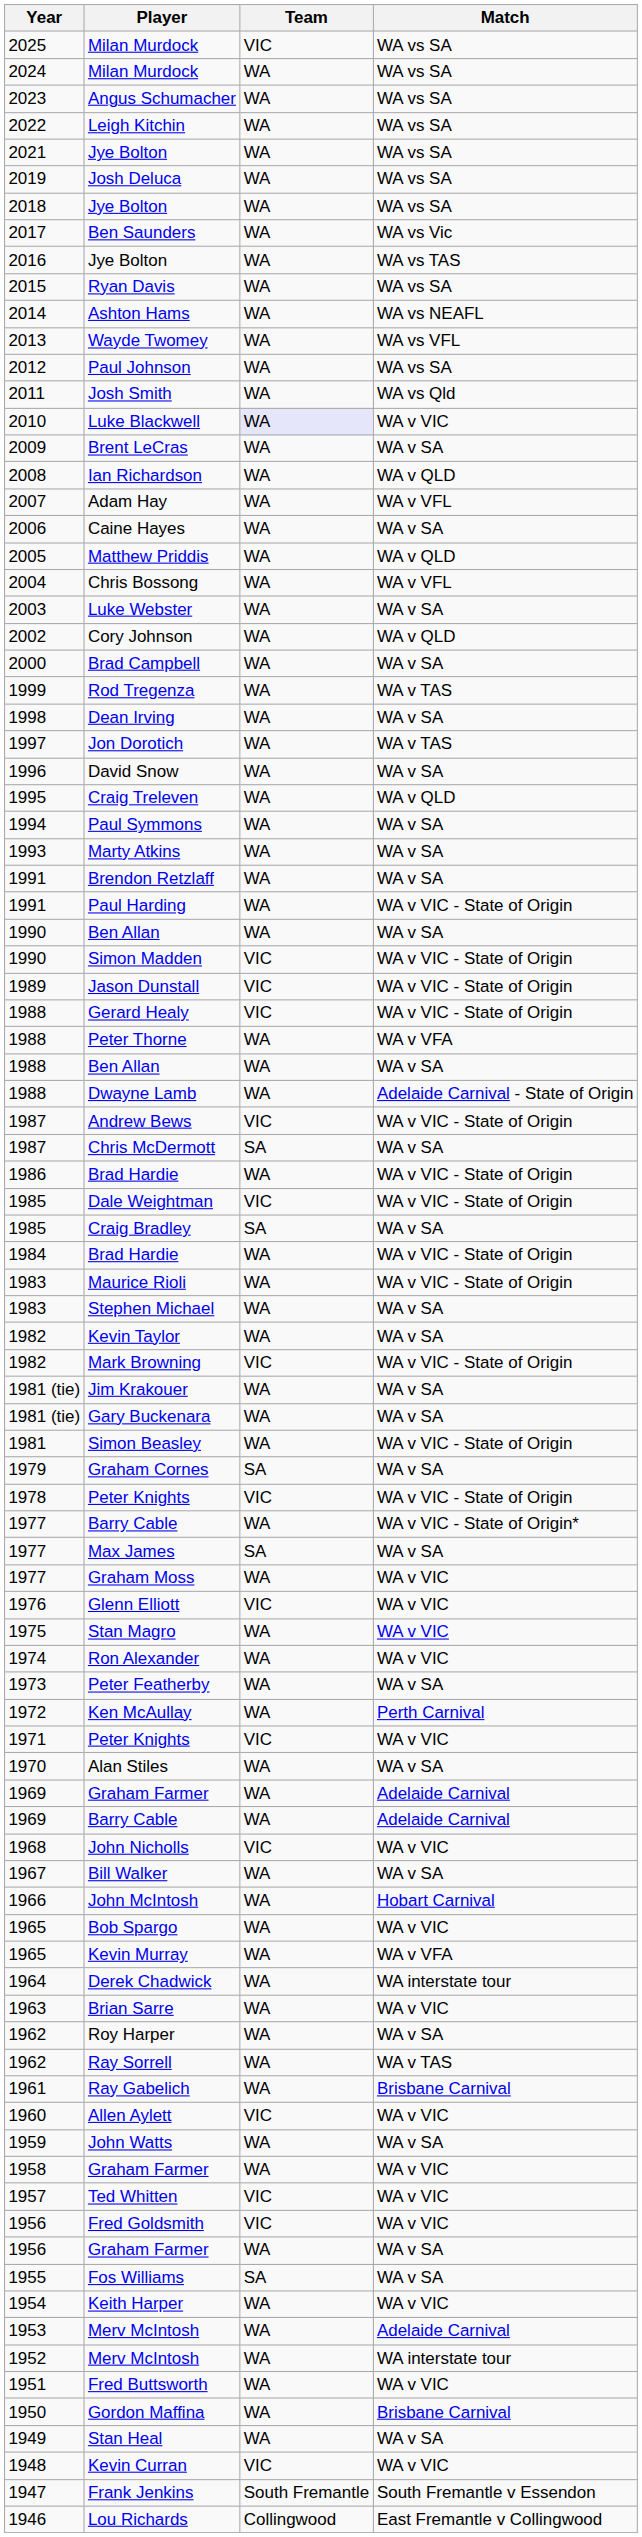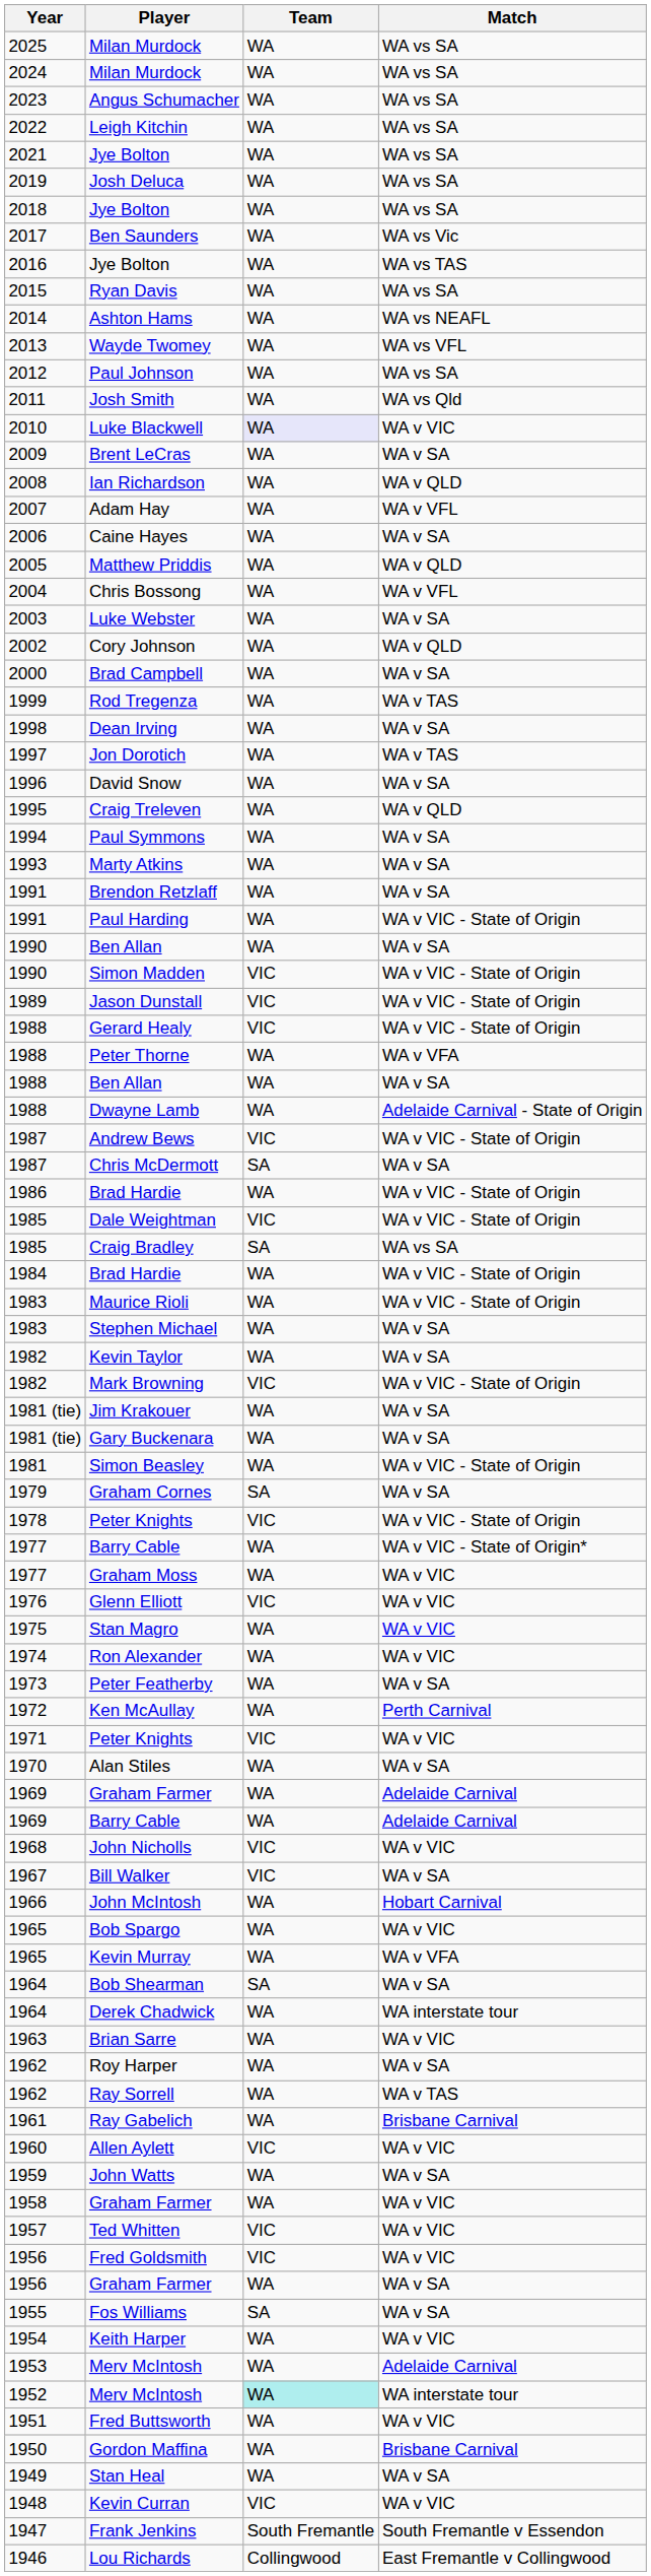 <table class="wikitable">
 <tr>
 <th>Year</th>
 <th>Player</th>
 <th>Team</th>
 <th>Match</th>
 </tr>
 <tr>
 <td>2025</td>
 <td><a href='#'>Milan Murdock</a></td>
-<td>VIC</td>
+<td>WA</td>
 <td>WA vs SA</td>
 </tr>
 <tr>
 <td>2024</td>
 <td><a href='#'>Milan Murdock</a></td>
 <td>WA</td>
 <td>WA vs SA</td>
 </tr>
 <tr>
 <td>2023</td>
 <td><a href='#'>Angus Schumacher</a></td>
 <td>WA</td>
 <td>WA vs SA</td>
 </tr>
 <tr>
 <td>2022</td>
 <td><a href='#'>Leigh Kitchin</a></td>
 <td>WA</td>
 <td>WA vs SA</td>
 </tr>
 <tr>
 <td>2021</td>
 <td><a href='#'>Jye Bolton</a></td>
 <td>WA</td>
 <td>WA vs SA</td>
 </tr>
 <tr>
 <td>2019</td>
 <td><a href='#'>Josh Deluca</a></td>
 <td>WA</td>
 <td>WA vs SA</td>
 </tr>
 <tr>
 <td>2018</td>
 <td><a href='#'>Jye Bolton</a></td>
 <td>WA</td>
 <td>WA vs SA</td>
 </tr>
 <tr>
 <td>2017</td>
 <td><a href='#'>Ben Saunders</a></td>
 <td>WA</td>
 <td>WA vs Vic</td>
 </tr>
 <tr>
 <td>2016</td>
 <td>Jye Bolton</td>
 <td>WA</td>
 <td>WA vs TAS</td>
 </tr>
 <tr>
 <td>2015</td>
 <td><a href='#'>Ryan Davis</a></td>
 <td>WA</td>
 <td>WA vs SA</td>
 </tr>
 <tr>
 <td>2014</td>
 <td><a href='#'>Ashton Hams</a></td>
 <td>WA</td>
 <td>WA vs NEAFL</td>
 </tr>
 <tr>
 <td>2013</td>
 <td><a href='#'>Wayde Twomey</a></td>
 <td>WA</td>
 <td>WA vs VFL</td>
 </tr>
 <tr>
 <td>2012</td>
 <td><a href='#'>Paul Johnson</a></td>
 <td>WA</td>
 <td>WA vs SA</td>
 </tr>
 <tr>
 <td>2011</td>
 <td><a href='#'>Josh Smith</a></td>
 <td>WA</td>
 <td>WA vs Qld</td>
 </tr>
 <tr>
 <td>2010</td>
 <td><a href='#'>Luke Blackwell</a></td>
 <td style="background: lavender;">WA</td>
 <td>WA v VIC</td>
 </tr>
 <tr>
 <td>2009</td>
 <td><a href='#'>Brent LeCras</a></td>
 <td>WA</td>
 <td>WA v SA</td>
 </tr>
 <tr>
 <td>2008</td>
 <td><a href='#'>Ian Richardson</a></td>
 <td>WA</td>
 <td>WA v QLD</td>
 </tr>
 <tr>
 <td>2007</td>
 <td>Adam Hay</td>
 <td>WA</td>
 <td>WA v VFL</td>
 </tr>
 <tr>
 <td>2006</td>
 <td>Caine Hayes</td>
 <td>WA</td>
 <td>WA v SA</td>
 </tr>
 <tr>
 <td>2005</td>
 <td><a href='#'>Matthew Priddis</a></td>
 <td>WA</td>
 <td>WA v QLD</td>
 </tr>
 <tr>
 <td>2004</td>
 <td>Chris Bossong</td>
 <td>WA</td>
 <td>WA v VFL</td>
 </tr>
 <tr>
 <td>2003</td>
 <td><a href='#'>Luke Webster</a></td>
 <td>WA</td>
 <td>WA v SA</td>
 </tr>
 <tr>
 <td>2002</td>
 <td>Cory Johnson</td>
 <td>WA</td>
 <td>WA v QLD</td>
 </tr>
 <tr>
 <td>2000</td>
 <td><a href='#'>Brad Campbell</a></td>
 <td>WA</td>
 <td>WA v SA</td>
 </tr>
 <tr>
 <td>1999</td>
 <td><a href='#'>Rod Tregenza</a></td>
 <td>WA</td>
 <td>WA v TAS</td>
 </tr>
 <tr>
 <td>1998</td>
 <td><a href='#'>Dean Irving</a></td>
 <td>WA</td>
 <td>WA v SA</td>
 </tr>
 <tr>
 <td>1997</td>
 <td><a href='#'>Jon Dorotich</a></td>
 <td>WA</td>
 <td>WA v TAS</td>
 </tr>
 <tr>
 <td>1996</td>
 <td>David Snow</td>
 <td>WA</td>
 <td>WA v SA</td>
 </tr>
 <tr>
 <td>1995</td>
 <td><a href='#'>Craig Treleven</a></td>
 <td>WA</td>
 <td>WA v QLD</td>
 </tr>
 <tr>
 <td>1994</td>
 <td><a href='#'>Paul Symmons</a></td>
 <td>WA</td>
 <td>WA v SA</td>
 </tr>
 <tr>
 <td>1993</td>
 <td><a href='#'>Marty Atkins</a></td>
 <td>WA</td>
 <td>WA v SA</td>
 </tr>
 <tr>
 <td>1991</td>
 <td><a href='#'>Brendon Retzlaff</a></td>
 <td>WA</td>
 <td>WA v SA</td>
 </tr>
 <tr>
 <td>1991</td>
 <td><a href='#'>Paul Harding</a></td>
 <td>WA</td>
 <td>WA v VIC - State of Origin</td>
 </tr>
 <tr>
 <td>1990</td>
 <td><a href='#'>Ben Allan</a></td>
 <td>WA</td>
 <td>WA v SA</td>
 </tr>
 <tr>
 <td>1990</td>
 <td><a href='#'>Simon Madden</a></td>
 <td>VIC</td>
 <td>WA v VIC - State of Origin</td>
 </tr>
 <tr>
 <td>1989</td>
 <td><a href='#'>Jason Dunstall</a></td>
 <td>VIC</td>
 <td>WA v VIC - State of Origin</td>
 </tr>
 <tr>
 <td>1988</td>
 <td><a href='#'>Gerard Healy</a></td>
 <td>VIC</td>
 <td>WA v VIC - State of Origin</td>
 </tr>
 <tr>
 <td>1988</td>
 <td><a href='#'>Peter Thorne</a></td>
 <td>WA</td>
 <td>WA v VFA</td>
 </tr>
 <tr>
 <td>1988</td>
 <td><a href='#'>Ben Allan</a></td>
 <td>WA</td>
 <td>WA v SA</td>
 </tr>
 <tr>
 <td>1988</td>
 <td><a href='#'>Dwayne Lamb</a></td>
 <td>WA</td>
 <td><a href='#'>Adelaide Carnival</a> - State of Origin</td>
 </tr>
 <tr>
 <td>1987</td>
 <td><a href='#'>Andrew Bews</a></td>
 <td>VIC</td>
 <td>WA v VIC - State of Origin</td>
 </tr>
 <tr>
 <td>1987</td>
 <td><a href='#'>Chris McDermott</a></td>
 <td>SA</td>
 <td>WA v SA</td>
 </tr>
 <tr>
 <td>1986</td>
 <td><a href='#'>Brad Hardie</a></td>
 <td>WA</td>
 <td>WA v VIC - State of Origin</td>
 </tr>
 <tr>
 <td>1985</td>
 <td><a href='#'>Dale Weightman</a></td>
 <td>VIC</td>
 <td>WA v VIC - State of Origin</td>
 </tr>
 <tr>
 <td>1985</td>
 <td><a href='#'>Craig Bradley</a></td>
 <td>SA</td>
-<td>WA v SA</td>
+<td>WA vs SA</td>
 </tr>
 <tr>
 <td>1984</td>
 <td><a href='#'>Brad Hardie</a></td>
 <td>WA</td>
 <td>WA v VIC - State of Origin</td>
 </tr>
 <tr>
 <td>1983</td>
 <td><a href='#'>Maurice Rioli</a></td>
 <td>WA</td>
 <td>WA v VIC - State of Origin</td>
 </tr>
 <tr>
 <td>1983</td>
 <td><a href='#'>Stephen Michael</a></td>
 <td>WA</td>
 <td>WA v SA</td>
 </tr>
 <tr>
 <td>1982</td>
 <td><a href='#'>Kevin Taylor</a></td>
 <td>WA</td>
 <td>WA v SA</td>
 </tr>
 <tr>
 <td>1982</td>
 <td><a href='#'>Mark Browning</a></td>
 <td>VIC</td>
 <td>WA v VIC - State of Origin</td>
 </tr>
 <tr>
 <td>1981 (tie)</td>
 <td><a href='#'>Jim Krakouer</a></td>
 <td>WA</td>
 <td>WA v SA</td>
 </tr>
 <tr>
 <td>1981 (tie)</td>
 <td><a href='#'>Gary Buckenara</a></td>
 <td>WA</td>
 <td>WA v SA</td>
 </tr>
 <tr>
 <td>1981</td>
 <td><a href='#'>Simon Beasley</a></td>
 <td>WA</td>
 <td>WA v VIC - State of Origin</td>
 </tr>
 <tr>
 <td>1979</td>
 <td><a href='#'>Graham Cornes</a></td>
 <td>SA</td>
 <td>WA v SA</td>
 </tr>
 <tr>
 <td>1978</td>
 <td><a href='#'>Peter Knights</a></td>
 <td>VIC</td>
 <td>WA v VIC - State of Origin</td>
 </tr>
 <tr>
 <td>1977</td>
 <td><a href='#'>Barry Cable</a></td>
 <td>WA</td>
 <td>WA v VIC - State of Origin*</td>
-</tr>
-<tr>
-<td>1977</td>
-<td><a href='#'>Max James</a></td>
-<td>SA</td>
-<td>WA v SA</td>
 </tr>
 <tr>
 <td>1977</td>
 <td><a href='#'>Graham Moss</a></td>
 <td>WA</td>
 <td>WA v VIC</td>
 </tr>
 <tr>
 <td>1976</td>
 <td><a href='#'>Glenn Elliott</a></td>
 <td>VIC</td>
 <td>WA v VIC</td>
 </tr>
 <tr>
 <td>1975</td>
 <td><a href='#'>Stan Magro</a></td>
 <td>WA</td>
 <td><a href='#'>WA v VIC</a></td>
 </tr>
 <tr>
 <td>1974</td>
 <td><a href='#'>Ron Alexander</a></td>
 <td>WA</td>
 <td>WA v VIC</td>
 </tr>
 <tr>
 <td>1973</td>
 <td><a href='#'>Peter Featherby</a></td>
 <td>WA</td>
 <td>WA v SA</td>
 </tr>
 <tr>
 <td>1972</td>
 <td><a href='#'>Ken McAullay</a></td>
 <td>WA</td>
 <td><a href='#'>Perth Carnival</a></td>
 </tr>
 <tr>
 <td>1971</td>
 <td><a href='#'>Peter Knights</a></td>
 <td>VIC</td>
 <td>WA v VIC</td>
 </tr>
 <tr>
 <td>1970</td>
 <td>Alan Stiles</td>
 <td>WA</td>
 <td>WA v SA</td>
 </tr>
 <tr>
 <td>1969</td>
 <td><a href='#'>Graham Farmer</a></td>
 <td>WA</td>
 <td><a href='#'>Adelaide Carnival</a></td>
 </tr>
 <tr>
 <td>1969</td>
 <td><a href='#'>Barry Cable</a></td>
 <td>WA</td>
 <td><a href='#'>Adelaide Carnival</a></td>
 </tr>
 <tr>
 <td>1968</td>
 <td><a href='#'>John Nicholls</a></td>
 <td>VIC</td>
 <td>WA v VIC</td>
 </tr>
 <tr>
 <td>1967</td>
 <td><a href='#'>Bill Walker</a></td>
-<td>WA</td>
+<td>VIC</td>
 <td>WA v SA</td>
 </tr>
 <tr>
 <td>1966</td>
 <td><a href='#'>John McIntosh</a></td>
 <td>WA</td>
 <td><a href='#'>Hobart Carnival</a></td>
 </tr>
 <tr>
 <td>1965</td>
 <td><a href='#'>Bob Spargo</a></td>
 <td>WA</td>
 <td>WA v VIC</td>
 </tr>
 <tr>
 <td>1965</td>
 <td><a href='#'>Kevin Murray</a></td>
 <td>WA</td>
 <td>WA v VFA</td>
+</tr>
+<tr>
+<td>1964</td>
+<td><a href='#'>Bob Shearman</a></td>
+<td>SA</td>
+<td>WA v SA</td>
 </tr>
 <tr>
 <td>1964</td>
 <td><a href='#'>Derek Chadwick</a></td>
 <td>WA</td>
 <td>WA interstate tour</td>
 </tr>
 <tr>
 <td>1963</td>
 <td><a href='#'>Brian Sarre</a></td>
 <td>WA</td>
 <td>WA v VIC</td>
 </tr>
 <tr>
 <td>1962</td>
 <td>Roy Harper</td>
 <td>WA</td>
 <td>WA v SA</td>
 </tr>
 <tr>
 <td>1962</td>
 <td><a href='#'>Ray Sorrell</a></td>
 <td>WA</td>
 <td>WA v TAS</td>
 </tr>
 <tr>
 <td>1961</td>
 <td><a href='#'>Ray Gabelich</a></td>
 <td>WA</td>
 <td><a href='#'>Brisbane Carnival</a></td>
 </tr>
 <tr>
 <td>1960</td>
 <td><a href='#'>Allen Aylett</a></td>
 <td>VIC</td>
 <td>WA v VIC</td>
 </tr>
 <tr>
 <td>1959</td>
 <td><a href='#'>John Watts</a></td>
 <td>WA</td>
 <td>WA v SA</td>
 </tr>
 <tr>
 <td>1958</td>
 <td><a href='#'>Graham Farmer</a></td>
 <td>WA</td>
 <td>WA v VIC</td>
 </tr>
 <tr>
 <td>1957</td>
 <td><a href='#'>Ted Whitten</a></td>
 <td>VIC</td>
 <td>WA v VIC</td>
 </tr>
 <tr>
 <td>1956</td>
 <td><a href='#'>Fred Goldsmith</a></td>
 <td>VIC</td>
 <td>WA v VIC</td>
 </tr>
 <tr>
 <td>1956</td>
 <td><a href='#'>Graham Farmer</a></td>
 <td>WA</td>
 <td>WA v SA</td>
 </tr>
 <tr>
 <td>1955</td>
 <td><a href='#'>Fos Williams</a></td>
 <td>SA</td>
 <td>WA v SA</td>
 </tr>
 <tr>
 <td>1954</td>
 <td><a href='#'>Keith Harper</a></td>
 <td>WA</td>
 <td>WA v VIC</td>
 </tr>
 <tr>
 <td>1953</td>
 <td><a href='#'>Merv McIntosh</a></td>
 <td>WA</td>
 <td><a href='#'>Adelaide Carnival</a></td>
 </tr>
 <tr>
 <td>1952</td>
 <td><a href='#'>Merv McIntosh</a></td>
-<td>WA</td>
+<td style="background: paleturquoise;">WA</td>
 <td>WA interstate tour</td>
 </tr>
 <tr>
 <td>1951</td>
 <td><a href='#'>Fred Buttsworth</a></td>
 <td>WA</td>
 <td>WA v VIC</td>
 </tr>
 <tr>
 <td>1950</td>
 <td><a href='#'>Gordon Maffina</a></td>
 <td>WA</td>
 <td><a href='#'>Brisbane Carnival</a></td>
 </tr>
 <tr>
 <td>1949</td>
 <td><a href='#'>Stan Heal</a></td>
 <td>WA</td>
 <td>WA v SA</td>
 </tr>
 <tr>
 <td>1948</td>
 <td><a href='#'>Kevin Curran</a></td>
 <td>VIC</td>
 <td>WA v VIC</td>
 </tr>
 <tr>
 <td>1947</td>
 <td><a href='#'>Frank Jenkins</a></td>
 <td>South Fremantle</td>
 <td>South Fremantle v Essendon</td>
 </tr>
 <tr>
 <td>1946</td>
 <td><a href='#'>Lou Richards</a></td>
 <td>Collingwood</td>
 <td>East Fremantle v Collingwood</td>
 </tr>
 </table>
